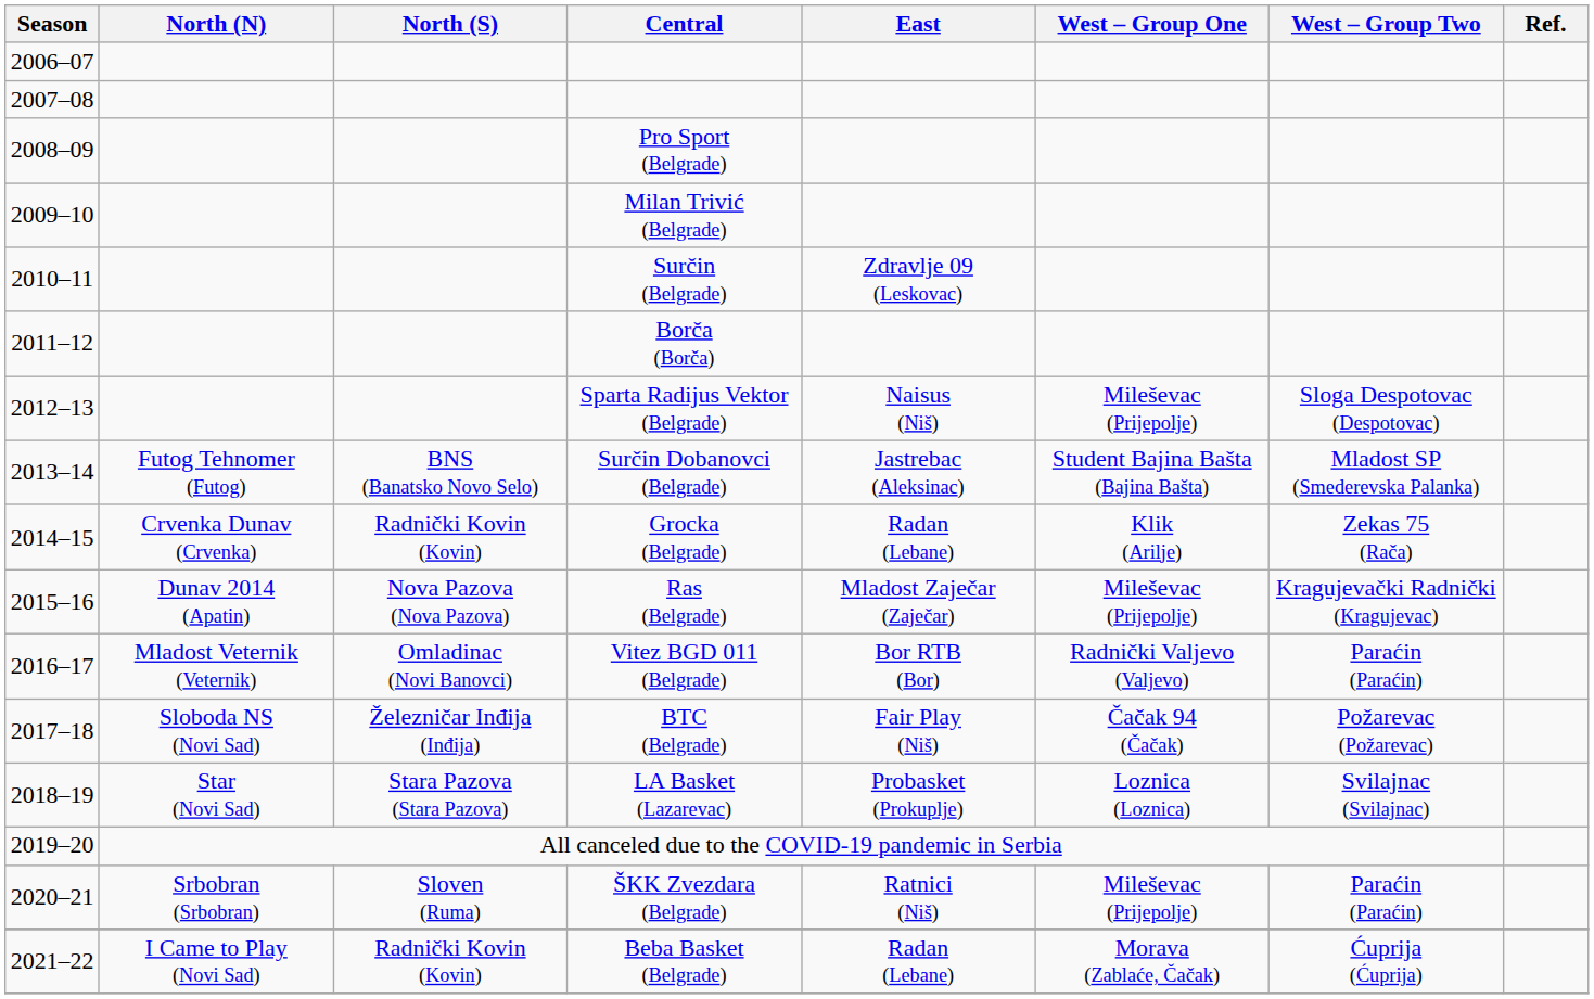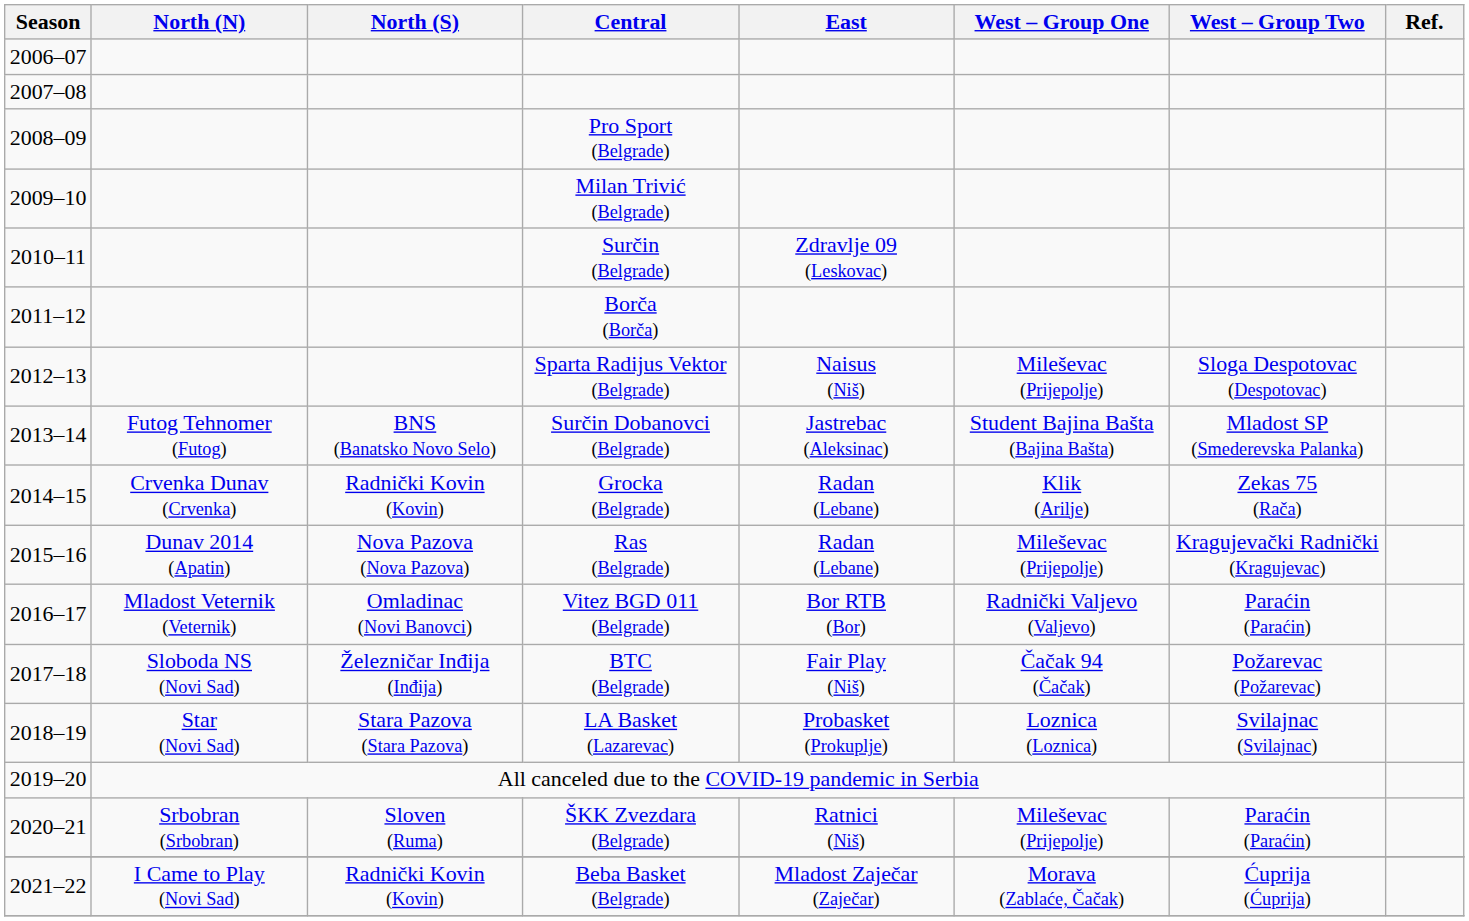 <table class="wikitable" style="text-align:center; ">
 <tr>
 <th>Season</th>
 <th width=150><a href='#'>North (N)</a></th>
 <th width=150><a href='#'>North (S)</a></th>
 <th width=150><a href='#'>Central</a></th>
 <th width=150><a href='#'>East</a></th>
 <th width=150><a href='#'>West – Group One</a></th>
 <th width=150><a href='#'>West – Group Two</a></th>
 <th width=50>Ref.</th>
 </tr>
 <tr>
 <td>2006–07</td>
 <td></td>
 <td></td>
 <td></td>
 <td></td>
 <td></td>
 <td></td>
 <td></td>
 </tr>
 <tr>
 <td>2007–08</td>
 <td></td>
 <td></td>
 <td></td>
 <td></td>
 <td></td>
 <td></td>
 <td></td>
 </tr>
 <tr>
 <td>2008–09</td>
 <td></td>
 <td></td>
 <td><a href='#'>Pro Sport</a><br><small>(<a href='#'>Belgrade</a>)</small></td>
 <td></td>
 <td></td>
 <td></td>
 <td></td>
 </tr>
 <tr>
 <td>2009–10</td>
 <td></td>
 <td></td>
 <td><a href='#'>Milan Trivić</a><br><small>(<a href='#'>Belgrade</a>)</small></td>
 <td></td>
 <td></td>
 <td></td>
 <td></td>
 </tr>
 <tr>
 <td>2010–11</td>
 <td></td>
 <td></td>
 <td><a href='#'>Surčin</a><br><small>(<a href='#'>Belgrade</a>)</small></td>
 <td><a href='#'>Zdravlje 09</a><br><small>(<a href='#'>Leskovac</a>)</small></td>
 <td></td>
 <td></td>
 <td></td>
 </tr>
 <tr>
 <td>2011–12</td>
 <td></td>
 <td></td>
 <td><a href='#'>Borča</a><br><small>(<a href='#'>Borča</a>)</small></td>
 <td></td>
 <td></td>
 <td></td>
 <td></td>
 </tr>
 <tr>
 <td>2012–13</td>
 <td></td>
 <td></td>
 <td><a href='#'>Sparta Radijus Vektor</a><br><small>(<a href='#'>Belgrade</a>)</small></td>
 <td><a href='#'>Naisus</a><br><small>(<a href='#'>Niš</a>)</small></td>
 <td><a href='#'>Mileševac</a><br><small>(<a href='#'>Prijepolje</a>)</small></td>
 <td><a href='#'>Sloga Despotovac</a><br><small>(<a href='#'>Despotovac</a>)</small></td>
 <td></td>
 </tr>
 <tr>
 <td>2013–14</td>
 <td><a href='#'>Futog Tehnomer</a><br><small>(<a href='#'>Futog</a>)</small></td>
 <td><a href='#'>BNS</a><br><small>(<a href='#'>Banatsko Novo Selo</a>)</small></td>
 <td><a href='#'>Surčin Dobanovci</a><br><small>(<a href='#'>Belgrade</a>)</small></td>
 <td><a href='#'>Jastrebac</a><br><small>(<a href='#'>Aleksinac</a>)</small></td>
 <td><a href='#'>Student Bajina Bašta</a><br><small>(<a href='#'>Bajina Bašta</a>)</small></td>
 <td><a href='#'>Mladost SP</a><br><small>(<a href='#'>Smederevska Palanka</a>)</small></td>
 <td></td>
 </tr>
 <tr>
 <td>2014–15</td>
 <td><a href='#'>Crvenka Dunav</a><br><small>(<a href='#'>Crvenka</a>)</small></td>
 <td><a href='#'>Radnički Kovin</a><br><small>(<a href='#'>Kovin</a>)</small></td>
 <td><a href='#'>Grocka</a><br><small>(<a href='#'>Belgrade</a>)</small></td>
 <td><a href='#'>Radan</a><br><small>(<a href='#'>Lebane</a>)</small></td>
 <td><a href='#'>Klik</a><br><small>(<a href='#'>Arilje</a>)</small></td>
 <td><a href='#'>Zekas 75</a><br><small>(<a href='#'>Rača</a>)</small></td>
 <td></td>
 </tr>
 <tr>
 <td>2015–16</td>
 <td><a href='#'>Dunav 2014</a><br><small>(<a href='#'>Apatin</a>)</small></td>
 <td><a href='#'>Nova Pazova</a><br><small>(<a href='#'>Nova Pazova</a>)</small></td>
 <td><a href='#'>Ras</a><br><small>(<a href='#'>Belgrade</a>)</small></td>
-<td><a href='#'>Mladost Zaječar</a><br><small>(<a href='#'>Zaječar</a>)</small></td>
+<td><a href='#'>Radan</a><br><small>(<a href='#'>Lebane</a>)</small></td>
 <td><a href='#'>Mileševac</a><br><small>(<a href='#'>Prijepolje</a>)</small></td>
 <td><a href='#'>Kragujevački Radnički</a><br><small>(<a href='#'>Kragujevac</a>)</small></td>
 <td></td>
 </tr>
 <tr>
 <td>2016–17</td>
 <td><a href='#'>Mladost Veternik</a><br><small>(<a href='#'>Veternik</a>)</small></td>
 <td><a href='#'>Omladinac</a><br><small>(<a href='#'>Novi Banovci</a>)</small></td>
 <td><a href='#'>Vitez BGD 011</a><br><small>(<a href='#'>Belgrade</a>)</small></td>
 <td><a href='#'>Bor RTB</a><br><small>(<a href='#'>Bor</a>)</small></td>
 <td><a href='#'>Radnički Valjevo</a><br><small>(<a href='#'>Valjevo</a>)</small></td>
 <td><a href='#'>Paraćin</a><br><small>(<a href='#'>Paraćin</a>)</small></td>
 <td></td>
 </tr>
 <tr>
 <td>2017–18</td>
 <td><a href='#'>Sloboda NS</a><br><small>(<a href='#'>Novi Sad</a>)</small></td>
 <td><a href='#'>Železničar Inđija</a><br><small>(<a href='#'>Inđija</a>)</small></td>
 <td><a href='#'>BTC</a><br><small>(<a href='#'>Belgrade</a>)</small></td>
 <td><a href='#'>Fair Play</a><br><small>(<a href='#'>Niš</a>)</small></td>
 <td><a href='#'>Čačak 94</a><br><small>(<a href='#'>Čačak</a>)</small></td>
 <td><a href='#'>Požarevac</a><br><small>(<a href='#'>Požarevac</a>)</small></td>
 <td></td>
 </tr>
 <tr>
 <td>2018–19</td>
 <td><a href='#'>Star</a><br><small>(<a href='#'>Novi Sad</a>)</small></td>
 <td><a href='#'>Stara Pazova</a><br><small>(<a href='#'>Stara Pazova</a>)</small></td>
 <td><a href='#'>LA Basket</a><br><small>(<a href='#'>Lazarevac</a>)</small></td>
 <td><a href='#'>Probasket</a><br><small>(<a href='#'>Prokuplje</a>)</small></td>
 <td><a href='#'>Loznica</a><br><small>(<a href='#'>Loznica</a>)</small></td>
 <td><a href='#'>Svilajnac</a><br><small>(<a href='#'>Svilajnac</a>)</small></td>
 <td></td>
 </tr>
 <tr>
 <td>2019–20</td>
 <td colspan=6>All canceled due to the <a href='#'>COVID-19 pandemic in Serbia</a></td>
 <td></td>
 </tr>
 <tr>
 <td>2020–21</td>
 <td><a href='#'>Srbobran</a><br><small>(<a href='#'>Srbobran</a>)</small></td>
 <td><a href='#'>Sloven</a><br><small>(<a href='#'>Ruma</a>)</small></td>
 <td><a href='#'>ŠKK Zvezdara</a><br><small>(<a href='#'>Belgrade</a>)</small></td>
 <td><a href='#'>Ratnici</a><br><small>(<a href='#'>Niš</a>)</small></td>
 <td><a href='#'>Mileševac</a><br><small>(<a href='#'>Prijepolje</a>)</small></td>
 <td><a href='#'>Paraćin</a><br><small>(<a href='#'>Paraćin</a>)</small></td>
 <td><br><br></td>
 </tr>
 <tr>
 </tr>
 <tr>
 <td>2021–22</td>
 <td><a href='#'>I Came to Play</a><br><small>(<a href='#'>Novi Sad</a>)</small></td>
 <td><a href='#'>Radnički Kovin</a><br><small>(<a href='#'>Kovin</a>)</small></td>
 <td><a href='#'>Beba Basket</a><br><small>(<a href='#'>Belgrade</a>)</small></td>
-<td><a href='#'>Radan</a><br><small>(<a href='#'>Lebane</a>)</small></td>
+<td><a href='#'>Mladost Zaječar</a><br><small>(<a href='#'>Zaječar</a>)</small></td>
 <td><a href='#'>Morava</a><br><small>(<a href='#'>Zablaće, Čačak</a>)</small></td>
 <td><a href='#'>Ćuprija</a><br><small>(<a href='#'>Ćuprija</a>)</small></td>
 <td></td>
 </tr>
 <tr>
 </tr>
 </table>
